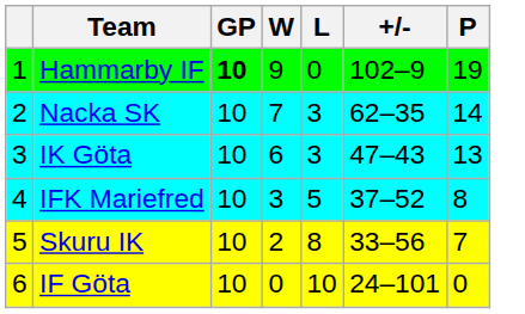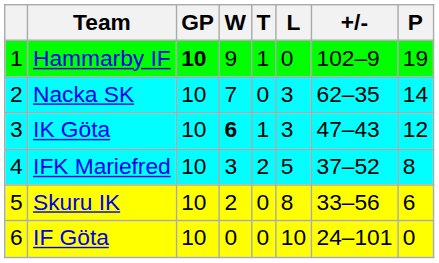 <table class="wikitable">
 <tr>
 <th></th>
 <th>Team</th>
 <th>GP</th>
 <th>W</th>
+<th>T</th>
 <th>L</th>
 <th>+/-</th>
 <th>P</th>
 </tr>
 <tr style="background:#00FF00">
 <td>1</td>
 <td><a href='#'>Hammarby IF</a></td>
 <td><strong>10</strong></td>
 <td>9</td>
+<td>1</td>
 <td>0</td>
 <td>102–9</td>
 <td>19</td>
 </tr>
 <tr style="background:#00FFFF">
 <td>2</td>
 <td><a href='#'>Nacka SK</a></td>
 <td>10</td>
 <td>7</td>
+<td>0</td>
 <td>3</td>
 <td>62–35</td>
 <td>14</td>
 </tr>
 <tr style="background:#00FFFF">
 <td>3</td>
 <td><a href='#'>IK Göta</a></td>
 <td>10</td>
-<td>6</td>
+<td><strong>6</strong></td>
+<td>1</td>
 <td>3</td>
 <td>47–43</td>
-<td>13</td>
+<td>12</td>
 </tr>
 <tr style="background:#00FFFF">
 <td>4</td>
 <td><a href='#'>IFK Mariefred</a></td>
 <td>10</td>
 <td>3</td>
+<td>2</td>
 <td>5</td>
 <td>37–52</td>
 <td>8</td>
 </tr>
 <tr style="background:#FFFF00">
 <td>5</td>
 <td><a href='#'>Skuru IK</a></td>
 <td>10</td>
 <td>2</td>
+<td>0</td>
 <td>8</td>
 <td>33–56</td>
-<td>7</td>
+<td>6</td>
 </tr>
 <tr style="background:#FFFF00">
 <td>6</td>
 <td><a href='#'>IF Göta</a></td>
 <td>10</td>
 <td>0</td>
+<td>0</td>
 <td>10</td>
 <td>24–101</td>
 <td>0</td>
 </tr>
 </table>
